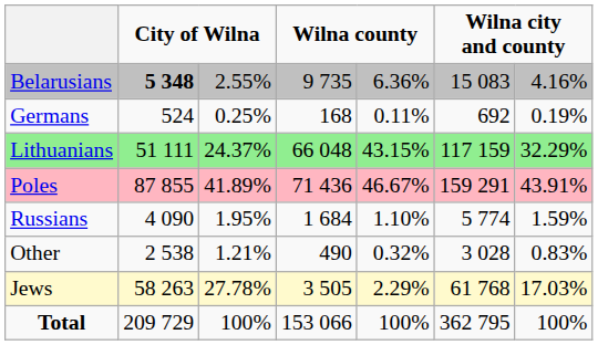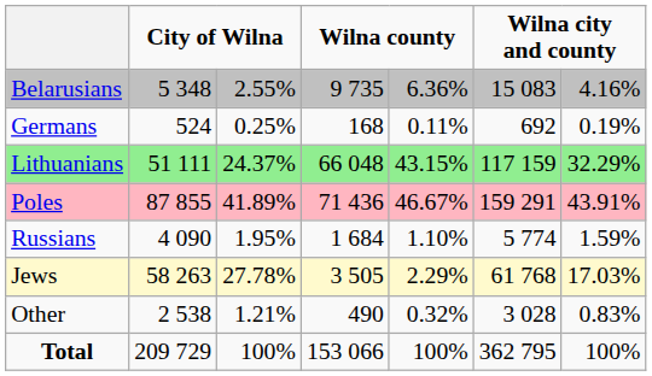 <table class="wikitable sortable">
 <tr style="text-align:center">
 <th></th>
 <td colspan="2"><strong>City of Wilna</strong></td>
 <td colspan="2"><strong>Wilna county</strong></td>
 <td colspan="2"><strong>Wilna city</strong><br><strong>and county</strong></td>
 </tr>
 <tr style="text-align:right; background:#C0C0C0">
 <td style="text-align:left;"><a href='#'>Belarusians</a></td>
-<td><strong>5 348</strong></td>
+<td>5 348</td>
 <td>2.55%</td>
 <td>9 735</td>
 <td>6.36%</td>
 <td>15 083</td>
 <td>4.16%</td>
 </tr>
 <tr style="text-align:right">
 <td style="text-align:left; "><a href='#'>Germans</a></td>
 <td>524</td>
 <td>0.25%</td>
 <td>168</td>
 <td>0.11%</td>
 <td>692</td>
 <td>0.19%</td>
 </tr>
 <tr style="text-align:right; background:#90EE90">
 <td style="text-align:left;"><a href='#'>Lithuanians</a></td>
 <td>51 111</td>
 <td>24.37%</td>
 <td>66 048</td>
 <td>43.15%</td>
 <td>117 159</td>
 <td>32.29%</td>
 </tr>
 <tr style="text-align:right; background:#FFB6C1">
 <td style="text-align:left; "><a href='#'>Poles</a></td>
 <td>87 855</td>
 <td>41.89%</td>
 <td>71 436</td>
 <td>46.67%</td>
 <td>159 291</td>
 <td>43.91%</td>
 </tr>
 <tr style="text-align:right">
 <td style="text-align:left; "><a href='#'>Russians</a></td>
 <td>4 090</td>
 <td>1.95%</td>
 <td>1 684</td>
 <td>1.10%</td>
 <td>5 774</td>
 <td>1.59%</td>
 </tr>
+<tr style="text-align:right; background:#FFFACD">
+<td style="text-align:left; ">Jews</td>
+<td>58 263</td>
+<td>27.78%</td>
+<td>3 505</td>
+<td>2.29%</td>
+<td>61 768</td>
+<td>17.03%</td>
+</tr>
 <tr style="text-align:right">
 <td style="text-align:left; ">Other</td>
 <td>2 538</td>
 <td>1.21%</td>
 <td>490</td>
 <td>0.32%</td>
 <td>3 028</td>
 <td>0.83%</td>
-</tr>
-<tr style="text-align:right; background:#FFFACD">
-<td style="text-align:left; ">Jews</td>
-<td>58 263</td>
-<td>27.78%</td>
-<td>3 505</td>
-<td>2.29%</td>
-<td>61 768</td>
-<td>17.03%</td>
 </tr>
 <tr style="text-align:right">
 <td style="text-align:center;"><strong>Total</strong></td>
 <td>209 729</td>
 <td>100%</td>
 <td>153 066</td>
 <td>100%</td>
 <td>362 795</td>
 <td>100%</td>
 </tr>
 </table>
